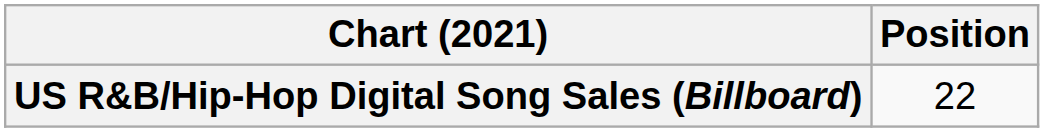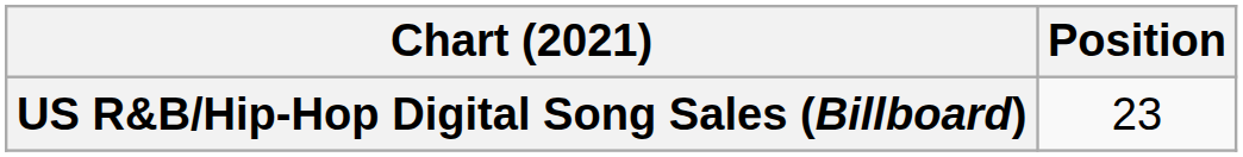 <table class="wikitable plainrowheaders" style="text-align:center">
 <tr>
 <th scope="col">Chart (2021)</th>
 <th scope="col">Position</th>
 </tr>
 <tr>
 <th scope="row">US R&B/Hip-Hop Digital Song Sales (<em>Billboard</em>)</th>
-<td>22</td>
+<td>23</td>
 </tr>
 </table>
